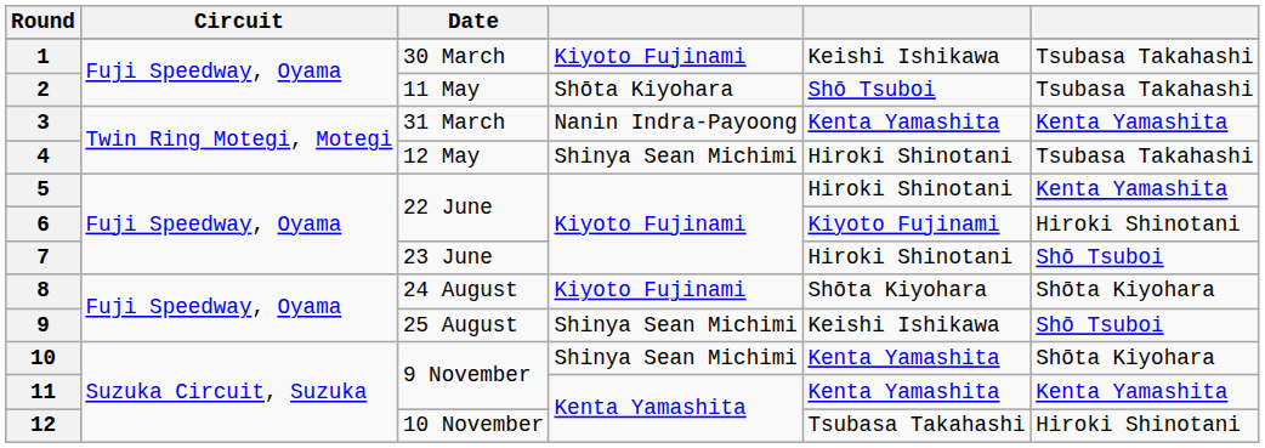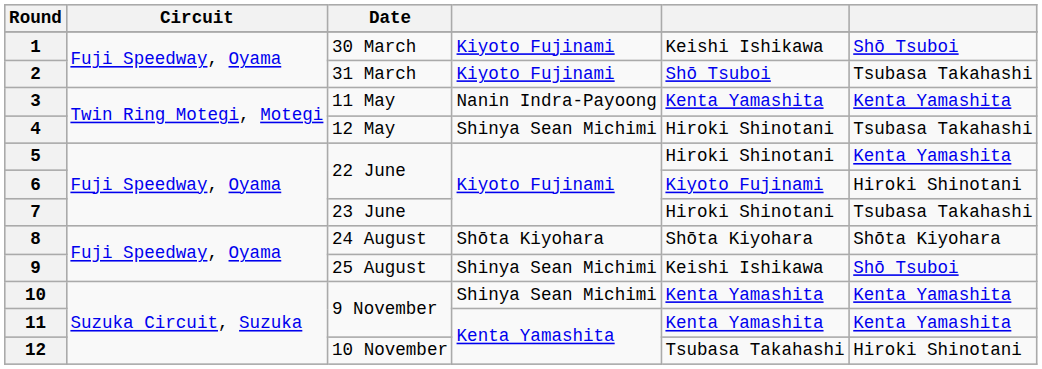 <table class="wikitable" style="font-size: 85%">
 <tr>
 <th>Round</th>
 <th>Circuit</th>
 <th>Date</th>
 <th></th>
 <th></th>
 <th></th>
 </tr>
 <tr>
 </tr>
 <tr>
 <th>1</th>
 <td rowspan=2><a href='#'>Fuji Speedway</a>, <a href='#'>Oyama</a></td>
 <td>30 March</td>
 <td> <a href='#'>Kiyoto Fujinami</a></td>
 <td> Keishi Ishikawa</td>
-<td> Tsubasa Takahashi</td>
+<td> <a href='#'>Shō Tsuboi</a></td>
 </tr>
 <tr>
 <th>2</th>
-<td>11 May</td>
-<td> Shōta Kiyohara</td>
+<td>31 March</td>
+<td> <a href='#'>Kiyoto Fujinami</a></td>
 <td> <a href='#'>Shō Tsuboi</a></td>
 <td> Tsubasa Takahashi</td>
 </tr>
 <tr>
 <th>3</th>
 <td rowspan=2><a href='#'>Twin Ring Motegi</a>, <a href='#'>Motegi</a></td>
-<td>31 March</td>
+<td>11 May</td>
 <td> Nanin Indra-Payoong</td>
 <td> <a href='#'>Kenta Yamashita</a></td>
 <td> <a href='#'>Kenta Yamashita</a></td>
 </tr>
 <tr>
 <th>4</th>
 <td>12 May</td>
 <td> Shinya Sean Michimi</td>
 <td> Hiroki Shinotani</td>
 <td> Tsubasa Takahashi</td>
 </tr>
 <tr>
 <th>5</th>
 <td rowspan="3"><a href='#'>Fuji Speedway</a>, <a href='#'>Oyama</a></td>
 <td rowspan="2">22 June</td>
 <td rowspan="3"> <a href='#'>Kiyoto Fujinami</a></td>
 <td> Hiroki Shinotani</td>
 <td> <a href='#'>Kenta Yamashita</a></td>
 </tr>
 <tr>
 <th>6</th>
 <td> <a href='#'>Kiyoto Fujinami</a></td>
 <td> Hiroki Shinotani</td>
 </tr>
 <tr>
 <th>7</th>
 <td>23 June</td>
 <td> Hiroki Shinotani</td>
-<td> <a href='#'>Shō Tsuboi</a></td>
+<td> Tsubasa Takahashi</td>
 </tr>
 <tr>
 <th>8</th>
 <td rowspan="2"><a href='#'>Fuji Speedway</a>, <a href='#'>Oyama</a></td>
 <td>24 August</td>
-<td> <a href='#'>Kiyoto Fujinami</a></td>
+<td> Shōta Kiyohara</td>
 <td> Shōta Kiyohara</td>
 <td> Shōta Kiyohara</td>
 </tr>
 <tr>
 <th>9</th>
 <td>25 August</td>
 <td> Shinya Sean Michimi</td>
 <td> Keishi Ishikawa</td>
 <td> <a href='#'>Shō Tsuboi</a></td>
 </tr>
 <tr>
 <th>10</th>
 <td rowspan="3"><a href='#'>Suzuka Circuit</a>, <a href='#'>Suzuka</a></td>
 <td rowspan="2">9 November</td>
 <td> Shinya Sean Michimi</td>
 <td> <a href='#'>Kenta Yamashita</a></td>
-<td> Shōta Kiyohara</td>
+<td> <a href='#'>Kenta Yamashita</a></td>
 </tr>
 <tr>
 <th>11</th>
 <td rowspan="2"> <a href='#'>Kenta Yamashita</a></td>
 <td> <a href='#'>Kenta Yamashita</a></td>
 <td> <a href='#'>Kenta Yamashita</a></td>
 </tr>
 <tr>
 <th>12</th>
 <td>10 November</td>
 <td> Tsubasa Takahashi</td>
 <td> Hiroki Shinotani</td>
 </tr>
 </table>
